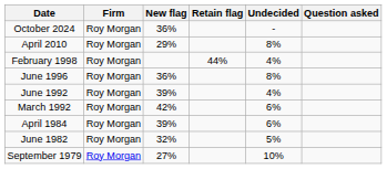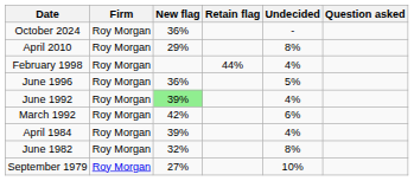 <table class="wikitable plainrowheaders" style="font-size:90%;text-align:center">
 <tr>
 <th>Date</th>
 <th>Firm</th>
 <th>New flag</th>
 <th>Retain flag</th>
 <th>Undecided</th>
 <th>Question asked</th>
 </tr>
 <tr>
 <td>October 2024</td>
 <td>Roy Morgan</td>
 <td>36%</td>
 <td></td>
 <td>-</td>
 <td></td>
 </tr>
 <tr>
 <td>April 2010</td>
 <td>Roy Morgan</td>
 <td>29%</td>
 <td></td>
 <td>8%</td>
 <td></td>
 </tr>
 <tr>
 <td>February 1998</td>
 <td>Roy Morgan</td>
 <td></td>
 <td>44%</td>
 <td>4%</td>
 <td></td>
 </tr>
 <tr>
 <td>June 1996</td>
 <td>Roy Morgan</td>
 <td>36%</td>
 <td></td>
-<td>8%</td>
+<td>5%</td>
 <td></td>
 </tr>
 <tr>
 <td>June 1992</td>
 <td>Roy Morgan</td>
-<td>39%</td>
+<td style="background: lightgreen;">39%</td>
 <td></td>
 <td>4%</td>
 <td></td>
 </tr>
 <tr>
 <td>March 1992</td>
 <td>Roy Morgan</td>
 <td>42%</td>
 <td></td>
 <td>6%</td>
 <td></td>
 </tr>
 <tr>
 <td>April 1984</td>
 <td>Roy Morgan</td>
 <td>39%</td>
 <td></td>
-<td>6%</td>
+<td>4%</td>
 <td></td>
 </tr>
 <tr>
 <td>June 1982</td>
 <td>Roy Morgan</td>
 <td>32%</td>
 <td></td>
-<td>5%</td>
+<td>8%</td>
 <td></td>
 </tr>
 <tr>
 <td>September 1979</td>
 <td><a href='#'>Roy Morgan</a></td>
 <td>27%</td>
 <td></td>
 <td>10%</td>
 <td></td>
 </tr>
 </table>
